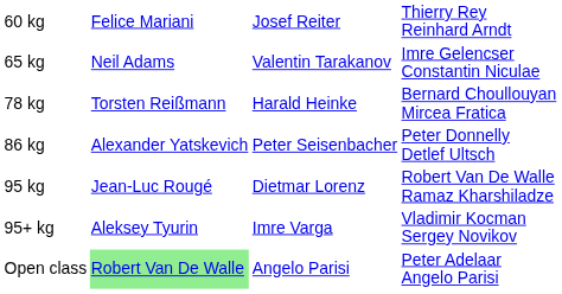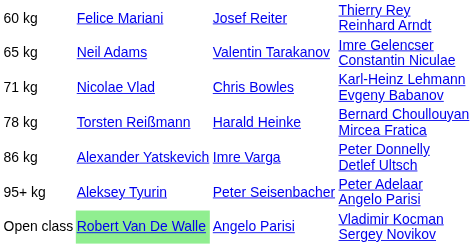 <table>
 <tr>
 <td>60 kg</td>
 <td><a href='#'>Felice Mariani</a></td>
 <td><a href='#'>Josef Reiter</a></td>
 <td><a href='#'>Thierry Rey</a> <br><a href='#'>Reinhard Arndt</a></td>
 </tr>
 <tr>
 <td>65 kg</td>
 <td><a href='#'>Neil Adams</a></td>
 <td><a href='#'>Valentin Tarakanov</a></td>
 <td><a href='#'>Imre Gelencser</a> <br><a href='#'>Constantin Niculae</a></td>
 </tr>
 <tr>
+<td>71 kg</td>
+<td><a href='#'>Nicolae Vlad</a></td>
+<td><a href='#'>Chris Bowles</a></td>
+<td><a href='#'>Karl-Heinz Lehmann</a> <br><a href='#'>Evgeny Babanov</a></td>
+</tr>
+<tr>
 <td>78 kg</td>
 <td><a href='#'>Torsten Reißmann</a></td>
 <td><a href='#'>Harald Heinke</a></td>
 <td><a href='#'>Bernard Choullouyan</a> <br><a href='#'>Mircea Fratica</a></td>
 </tr>
 <tr>
 <td>86 kg</td>
 <td><a href='#'>Alexander Yatskevich</a></td>
-<td><a href='#'>Peter Seisenbacher</a></td>
+<td><a href='#'>Imre Varga</a></td>
 <td><a href='#'>Peter Donnelly</a> <br><a href='#'>Detlef Ultsch</a></td>
-</tr>
-<tr>
-<td>95 kg</td>
-<td><a href='#'>Jean-Luc Rougé</a></td>
-<td><a href='#'>Dietmar Lorenz</a></td>
-<td><a href='#'>Robert Van De Walle</a> <br><a href='#'>Ramaz Kharshiladze</a></td>
 </tr>
 <tr>
 <td>95+ kg</td>
 <td><a href='#'>Aleksey Tyurin</a></td>
-<td><a href='#'>Imre Varga</a></td>
-<td><a href='#'>Vladimir Kocman</a> <br><a href='#'>Sergey Novikov</a></td>
+<td><a href='#'>Peter Seisenbacher</a></td>
+<td><a href='#'>Peter Adelaar</a> <br><a href='#'>Angelo Parisi</a></td>
 </tr>
 <tr>
 <td>Open class</td>
 <td style="background: lightgreen;"><a href='#'>Robert Van De Walle</a></td>
 <td><a href='#'>Angelo Parisi</a></td>
-<td><a href='#'>Peter Adelaar</a> <br><a href='#'>Angelo Parisi</a></td>
+<td><a href='#'>Vladimir Kocman</a> <br><a href='#'>Sergey Novikov</a></td>
 </tr>
 </table>
